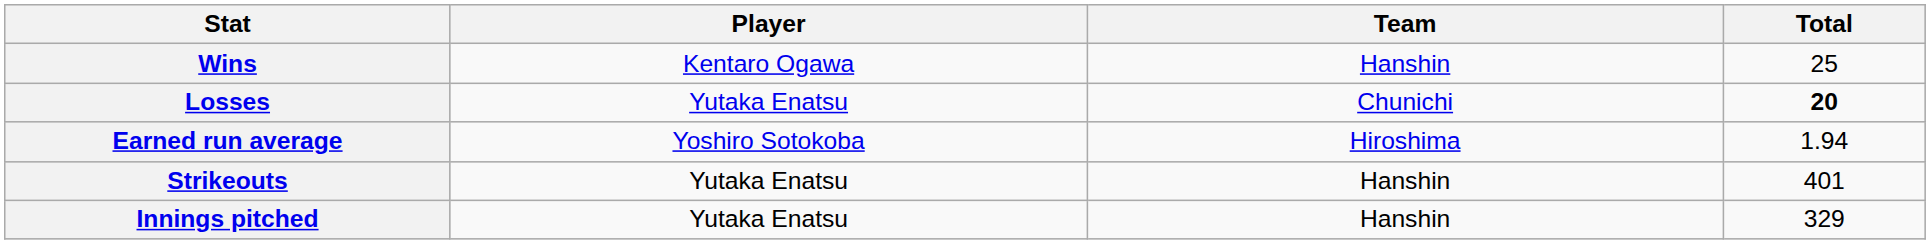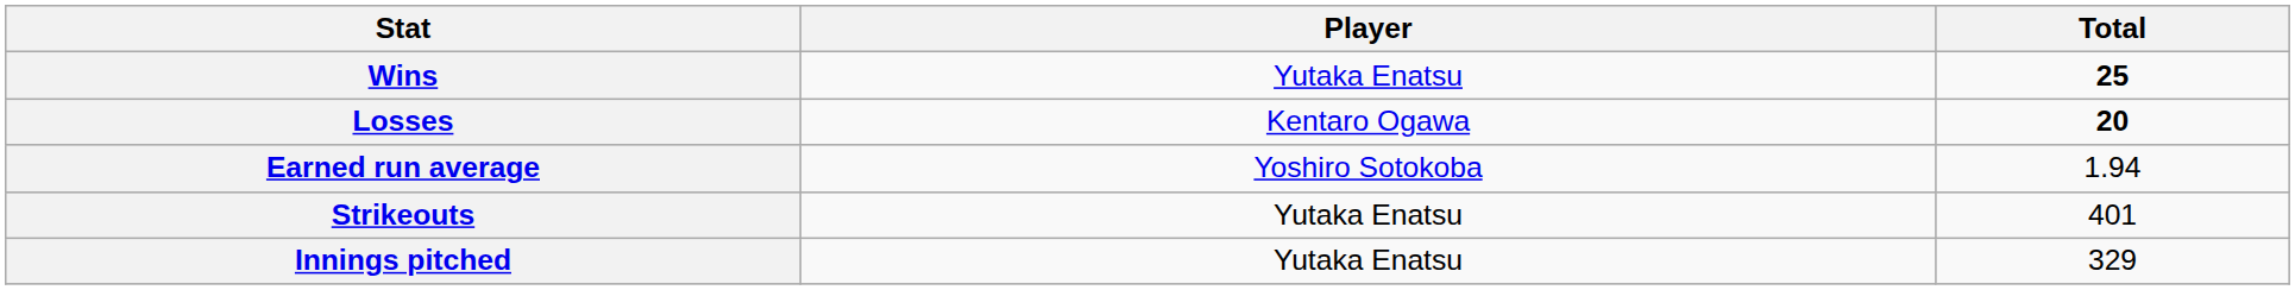 <table class="wikitable" style="text-align:center;">
 <tr>
 <th scope="col" width="7%">Stat</th>
 <th scope="col" width="10%">Player</th>
-<th scope="col" width="10%">Team</th>
 <th scope="col" width="3%">Total</th>
 </tr>
 <tr>
 <th scope="row" style="text-align:center;"><a href='#'>Wins</a></th>
-<td><a href='#'>Kentaro Ogawa</a></td>
-<td><a href='#'>Hanshin</a></td>
-<td>25</td>
+<td><a href='#'>Yutaka Enatsu</a></td>
+<td><strong>25</strong></td>
 </tr>
 <tr>
 <th scope="row" style="text-align:center;"><a href='#'>Losses</a></th>
-<td><a href='#'>Yutaka Enatsu</a></td>
-<td><a href='#'>Chunichi</a></td>
+<td><a href='#'>Kentaro Ogawa</a></td>
 <td><strong>20</strong></td>
 </tr>
 <tr>
 <th scope="row" style="text-align:center;"><a href='#'>Earned run average</a></th>
 <td><a href='#'>Yoshiro Sotokoba</a></td>
-<td><a href='#'>Hiroshima</a></td>
 <td>1.94</td>
 </tr>
 <tr>
 <th scope="row" style="text-align:center;"><a href='#'>Strikeouts</a></th>
 <td>Yutaka Enatsu</td>
-<td>Hanshin</td>
 <td>401</td>
 </tr>
 <tr>
 <th scope="row" style="text-align:center;"><a href='#'>Innings pitched</a></th>
 <td>Yutaka Enatsu</td>
-<td>Hanshin</td>
 <td>329</td>
 </tr>
 </table>
